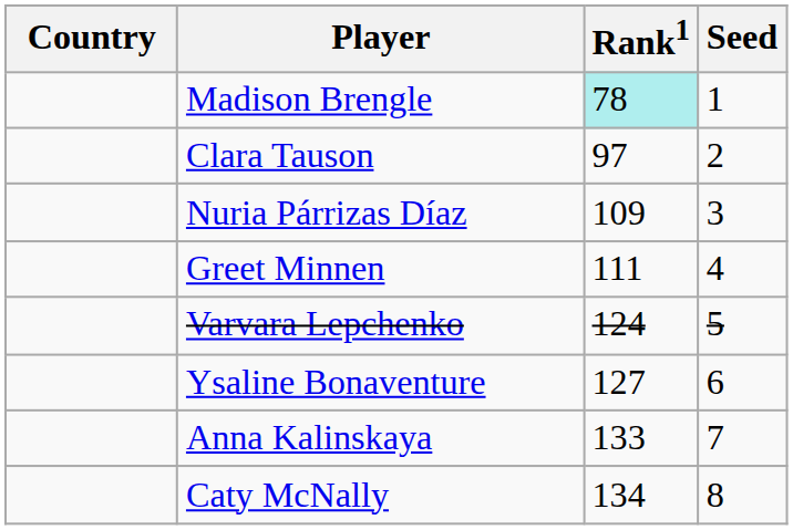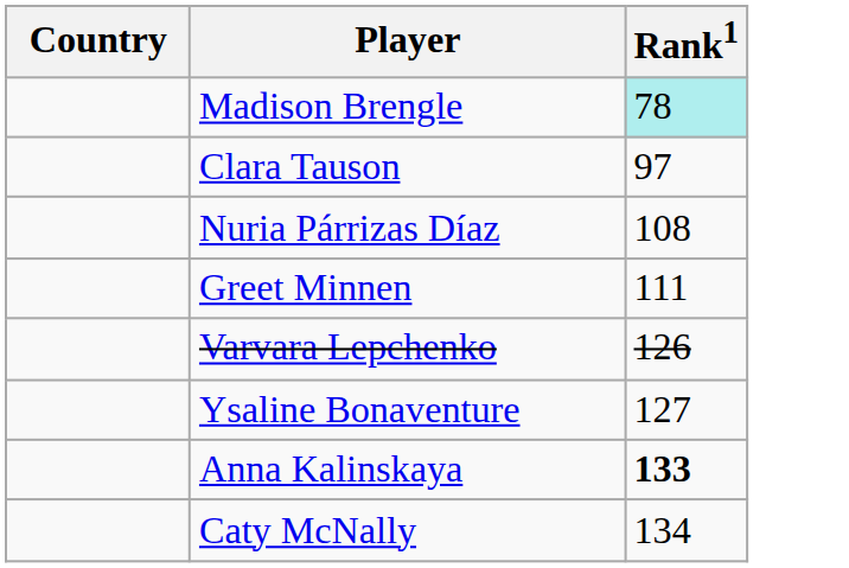 <table class="sortable wikitable">
 <tr>
 <th width="70">Country</th>
 <th width="175">Player</th>
 <th>Rank<sup>1</sup></th>
-<th>Seed</th>
 </tr>
 <tr>
 <td></td>
 <td><a href='#'>Madison Brengle</a></td>
 <td style="background: paleturquoise;">78</td>
-<td>1</td>
 </tr>
 <tr>
 <td></td>
 <td><a href='#'>Clara Tauson</a></td>
 <td>97</td>
-<td>2</td>
 </tr>
 <tr>
 <td></td>
 <td><a href='#'>Nuria Párrizas Díaz</a></td>
-<td>109</td>
-<td>3</td>
+<td>108</td>
 </tr>
 <tr>
 <td></td>
 <td><a href='#'>Greet Minnen</a></td>
 <td>111</td>
-<td>4</td>
 </tr>
 <tr>
 <td><s></s></td>
 <td><s><a href='#'>Varvara Lepchenko</a></s></td>
-<td><s>124</s></td>
-<td><s>5</s></td>
+<td><s>126</s></td>
 </tr>
 <tr>
 <td></td>
 <td><a href='#'>Ysaline Bonaventure</a></td>
 <td>127</td>
-<td>6</td>
 </tr>
 <tr>
 <td></td>
 <td><a href='#'>Anna Kalinskaya</a></td>
-<td>133</td>
-<td>7</td>
+<td><strong>133</strong></td>
 </tr>
 <tr>
 <td></td>
 <td><a href='#'>Caty McNally</a></td>
 <td>134</td>
-<td>8</td>
 </tr>
 </table>
